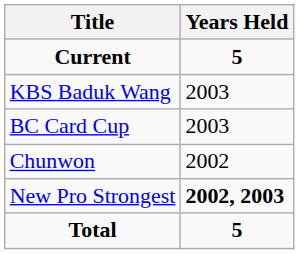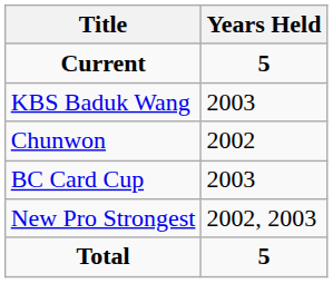 <table class="wikitable">
 <tr>
 <th>Title</th>
 <th>Years Held</th>
 </tr>
 <tr>
 <td align="center"><strong>Current</strong></td>
 <td align="center"><strong>5</strong></td>
 </tr>
 <tr>
 <td> <a href='#'>KBS Baduk Wang</a></td>
 <td>2003</td>
 </tr>
 <tr>
+<td> <a href='#'>Chunwon</a></td>
+<td>2002</td>
+</tr>
+<tr>
 <td> <a href='#'>BC Card Cup</a></td>
 <td>2003</td>
 </tr>
 <tr>
-<td> <a href='#'>Chunwon</a></td>
-<td>2002</td>
-</tr>
-<tr>
 <td> <a href='#'>New Pro Strongest</a></td>
-<td><strong>2002, 2003</strong></td>
+<td>2002, 2003</td>
 </tr>
 <tr>
 <td align="center"><strong>Total</strong></td>
 <td align="center"><strong>5</strong></td>
 </tr>
 </table>
